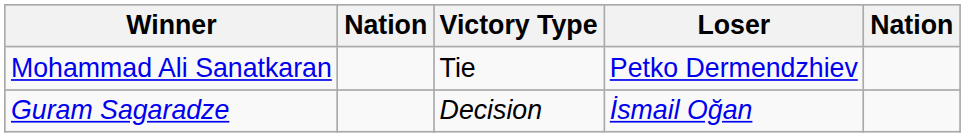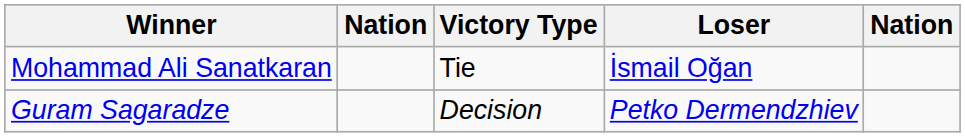 <table class="wikitable sortable" style="text-align:left;">
 <tr>
 <th>Winner</th>
 <th>Nation</th>
 <th>Victory Type</th>
 <th>Loser</th>
 <th>Nation</th>
 </tr>
 <tr>
 <td><a href='#'>Mohammad Ali Sanatkaran</a></td>
 <td></td>
 <td>Tie</td>
-<td><a href='#'>Petko Dermendzhiev</a></td>
+<td><a href='#'>İsmail Oğan</a></td>
 <td></td>
 </tr>
 <tr style="font-style: italic">
 <td><a href='#'>Guram Sagaradze</a></td>
 <td></td>
 <td>Decision</td>
-<td><a href='#'>İsmail Oğan</a></td>
+<td><a href='#'>Petko Dermendzhiev</a></td>
 <td></td>
 </tr>
 </table>
